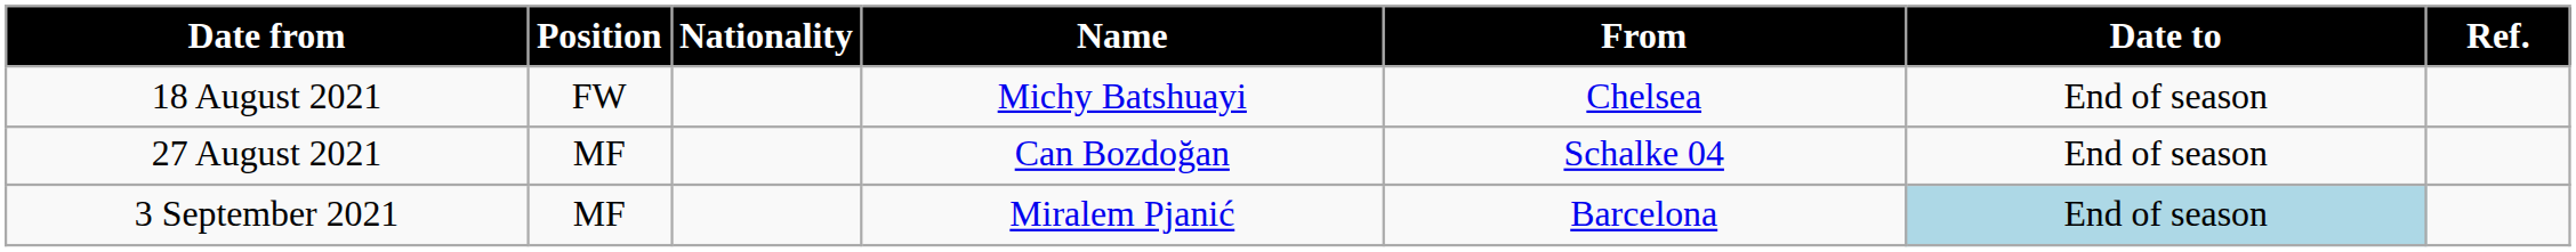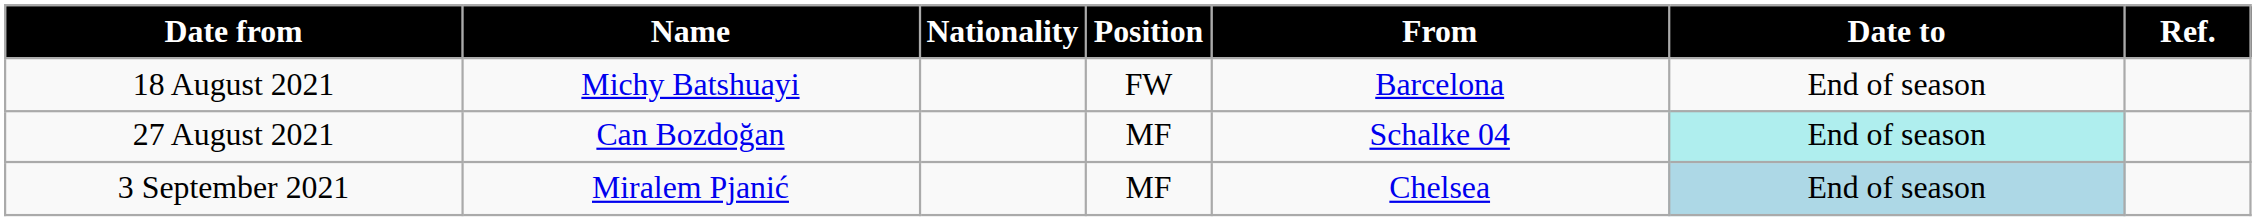 <table class="wikitable" style="text-align:center; font-size:90%; ">
 <tr>
 <th style="background:#000000; color:white; width:200px;">Date from</th>
+<th style="background:#000000; color:white; width:200px;">Name</th>
+<th style="background:#000000; color:white; width:50px;">Nationality</th>
 <th style="background:#000000; color:white; width:50px;">Position</th>
-<th style="background:#000000; color:white; width:50px;">Nationality</th>
-<th style="background:#000000; color:white; width:200px;">Name</th>
 <th style="background:#000000; color:white; width:200px;">From</th>
 <th style="background:#000000; color:white; width:200px;">Date to</th>
 <th style="background:#000000; color:white; width:50px;">Ref.</th>
 </tr>
 <tr>
 <td>18 August 2021</td>
+<td><a href='#'>Michy Batshuayi</a></td>
+<td></td>
 <td>FW</td>
-<td></td>
-<td><a href='#'>Michy Batshuayi</a></td>
-<td><a href='#'>Chelsea</a></td>
+<td><a href='#'>Barcelona</a></td>
 <td>End of season</td>
 <td></td>
 </tr>
 <tr>
 <td>27 August 2021</td>
+<td><a href='#'>Can Bozdoğan</a></td>
+<td></td>
 <td>MF</td>
-<td></td>
-<td><a href='#'>Can Bozdoğan</a></td>
 <td><a href='#'>Schalke 04</a></td>
-<td>End of season</td>
+<td style="background: paleturquoise;">End of season</td>
 <td></td>
 </tr>
 <tr>
 <td>3 September 2021</td>
+<td><a href='#'>Miralem Pjanić</a></td>
+<td></td>
 <td>MF</td>
-<td></td>
-<td><a href='#'>Miralem Pjanić</a></td>
-<td><a href='#'>Barcelona</a></td>
+<td><a href='#'>Chelsea</a></td>
 <td style="background: lightblue;">End of season</td>
 <td></td>
 </tr>
 </table>
